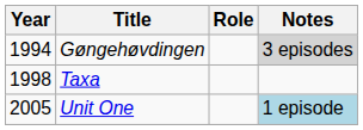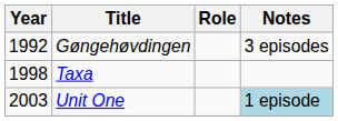 <table class="wikitable sortable">
 <tr>
 <th>Year</th>
 <th>Title</th>
 <th>Role</th>
 <th class="unsortable">Notes</th>
 </tr>
 <tr>
-<td>1994</td>
+<td>1992</td>
 <td><em>Gøngehøvdingen</em></td>
 <td></td>
-<td style="background: lightgrey;">3 episodes</td>
+<td>3 episodes</td>
 </tr>
 <tr>
 <td>1998</td>
 <td><em><a href='#'>Taxa</a></em></td>
 <td></td>
 </tr>
 <tr>
-<td>2005</td>
+<td>2003</td>
 <td><em><a href='#'>Unit One</a></em></td>
 <td></td>
 <td style="background: lightblue;">1 episode</td>
 </tr>
 <tr>
 </tr>
 </table>
